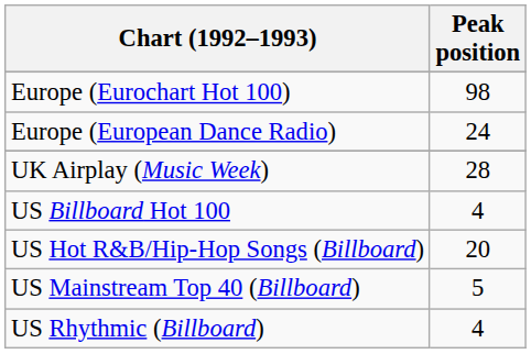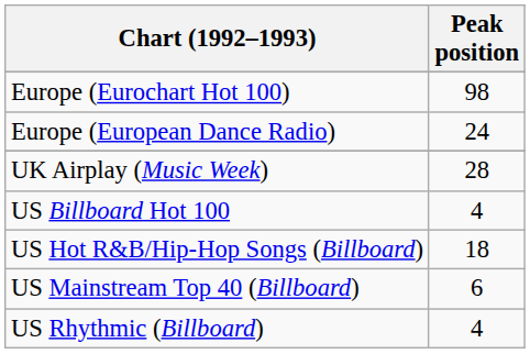 <table class="wikitable sortable">
 <tr>
 <th>Chart (1992–1993)</th>
 <th>Peak<br>position</th>
 </tr>
 <tr>
 </tr>
 <tr>
 </tr>
 <tr>
 <td>Europe (<a href='#'>Eurochart Hot 100</a>)</td>
 <td style="text-align:center;">98</td>
 </tr>
 <tr>
 <td>Europe (<a href='#'>European Dance Radio</a>)</td>
 <td style="text-align:center;">24</td>
 </tr>
 <tr>
 </tr>
 <tr>
 </tr>
 <tr>
 </tr>
 <tr>
 </tr>
 <tr>
 </tr>
 <tr>
 <td>UK Airplay (<em><a href='#'>Music Week</a></em>)</td>
 <td style="text-align:center;">28</td>
 </tr>
 <tr>
 <td>US <a href='#'><em>Billboard</em> Hot 100</a></td>
 <td align="center">4</td>
 </tr>
 <tr>
 <td>US <a href='#'>Hot R&B/Hip-Hop Songs</a> (<em><a href='#'>Billboard</a></em>)</td>
-<td align="center">20</td>
+<td align="center">18</td>
 </tr>
 <tr>
 <td>US <a href='#'>Mainstream Top 40</a> (<em><a href='#'>Billboard</a></em>)</td>
-<td align="center">5</td>
+<td align="center">6</td>
 </tr>
 <tr>
 <td>US <a href='#'>Rhythmic</a> (<em><a href='#'>Billboard</a></em>)</td>
 <td align="center">4</td>
 </tr>
 </table>
